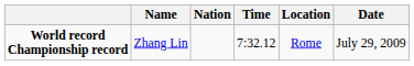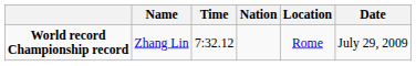 <table class=wikitable style=text-align:center>
 <tr>
 <th></th>
 <th>Name</th>
+<th>Time</th>
 <th>Nation</th>
-<th>Time</th>
 <th>Location</th>
 <th>Date</th>
 </tr>
 <tr>
 <td><strong>World record</strong> <br> <strong>Championship record</strong></td>
 <td><a href='#'>Zhang Lin</a></td>
+<td align=left>7:32.12</td>
 <td></td>
-<td align=left>7:32.12</td>
 <td><a href='#'>Rome</a></td>
 <td>July 29, 2009</td>
 </tr>
 </table>
